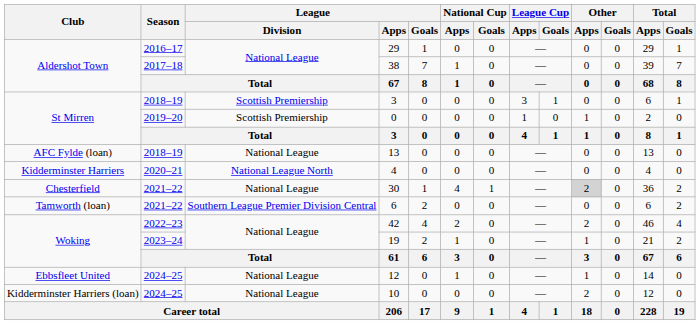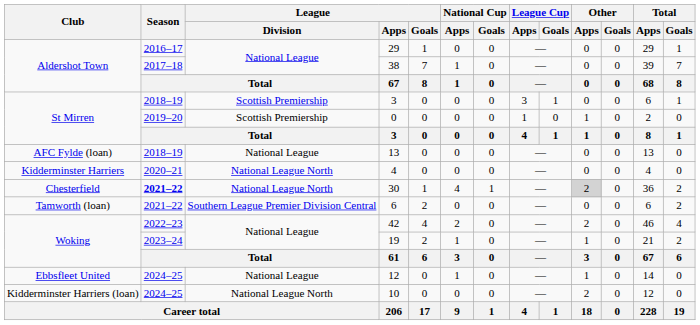 <table class="wikitable" style="text-align:center">
 <tr>
 <th rowspan="2">Club</th>
 <th rowspan="2">Season</th>
 <th colspan="3">League</th>
 <th colspan="2">National Cup</th>
 <th colspan="2"><a href='#'>League Cup</a></th>
 <th colspan="2">Other</th>
 <th colspan="2">Total</th>
 </tr>
 <tr>
 <th>Division</th>
 <th>Apps</th>
 <th>Goals</th>
 <th>Apps</th>
 <th>Goals</th>
 <th>Apps</th>
 <th>Goals</th>
 <th>Apps</th>
 <th>Goals</th>
 <th>Apps</th>
 <th>Goals</th>
 </tr>
 <tr>
 <td rowspan="3"><a href='#'>Aldershot Town</a></td>
 <td><a href='#'>2016–17</a></td>
 <td rowspan="2"><a href='#'>National League</a></td>
 <td>29</td>
 <td>1</td>
 <td>0</td>
 <td>0</td>
 <td colspan="2">—</td>
 <td>0</td>
 <td>0</td>
 <td>29</td>
 <td>1</td>
 </tr>
 <tr>
 <td><a href='#'>2017–18</a></td>
 <td>38</td>
 <td>7</td>
 <td>1</td>
 <td>0</td>
 <td colspan="2">—</td>
 <td>0</td>
 <td>0</td>
 <td>39</td>
 <td>7</td>
 </tr>
 <tr>
 <th colspan="2">Total</th>
 <th>67</th>
 <th>8</th>
 <th>1</th>
 <th>0</th>
 <th colspan="2">—</th>
 <th>0</th>
 <th>0</th>
 <th>68</th>
 <th>8</th>
 </tr>
 <tr>
 <td rowspan=3><a href='#'>St Mirren</a></td>
 <td><a href='#'>2018–19</a></td>
 <td><a href='#'>Scottish Premiership</a></td>
 <td>3</td>
 <td>0</td>
 <td>0</td>
 <td>0</td>
 <td>3</td>
 <td>1</td>
 <td>0</td>
 <td>0</td>
 <td>6</td>
 <td>1</td>
 </tr>
 <tr>
 <td><a href='#'>2019–20</a></td>
 <td>Scottish Premiership</td>
 <td>0</td>
 <td>0</td>
 <td>0</td>
 <td>0</td>
 <td>1</td>
 <td>0</td>
 <td>1</td>
 <td>0</td>
 <td>2</td>
 <td>0</td>
 </tr>
 <tr>
 <th colspan="2">Total</th>
 <th>3</th>
 <th>0</th>
 <th>0</th>
 <th>0</th>
 <th>4</th>
 <th>1</th>
 <th>1</th>
 <th>0</th>
 <th>8</th>
 <th>1</th>
 </tr>
 <tr>
 <td><a href='#'>AFC Fylde</a> (loan)</td>
 <td><a href='#'>2018–19</a></td>
 <td>National League</td>
 <td>13</td>
 <td>0</td>
 <td>0</td>
 <td>0</td>
 <td colspan="2">—</td>
 <td>0</td>
 <td>0</td>
 <td>13</td>
 <td>0</td>
 </tr>
 <tr>
 <td><a href='#'>Kidderminster Harriers</a></td>
 <td><a href='#'>2020–21</a></td>
 <td><a href='#'>National League North</a></td>
 <td>4</td>
 <td>0</td>
 <td>0</td>
 <td>0</td>
 <td colspan="2">—</td>
 <td>0</td>
 <td>0</td>
 <td>4</td>
 <td>0</td>
 </tr>
 <tr>
 <td><a href='#'>Chesterfield</a></td>
-<td><a href='#'>2021–22</a></td>
-<td>National League</td>
+<td><strong><a href='#'>2021–22</a></strong></td>
+<td><a href='#'>National League North</a></td>
 <td>30</td>
 <td>1</td>
 <td>4</td>
 <td>1</td>
 <td colspan="2">—</td>
 <td style="background: lightgrey;">2</td>
 <td>0</td>
 <td>36</td>
 <td>2</td>
 </tr>
 <tr>
 <td><a href='#'>Tamworth</a> (loan)</td>
 <td><a href='#'>2021–22</a></td>
 <td><a href='#'>Southern League Premier Division Central</a></td>
 <td>6</td>
 <td>2</td>
 <td>0</td>
 <td>0</td>
 <td colspan="2">—</td>
 <td>0</td>
 <td>0</td>
 <td>6</td>
 <td>2</td>
 </tr>
 <tr>
 <td rowspan="3"><a href='#'>Woking</a></td>
 <td><a href='#'>2022–23</a></td>
 <td rowspan="2">National League</td>
 <td>42</td>
 <td>4</td>
 <td>2</td>
 <td>0</td>
 <td colspan="2">—</td>
 <td>2</td>
 <td>0</td>
 <td>46</td>
 <td>4</td>
 </tr>
 <tr>
 <td><a href='#'>2023–24</a></td>
 <td>19</td>
 <td>2</td>
 <td>1</td>
 <td>0</td>
 <td colspan="2">—</td>
 <td>1</td>
 <td>0</td>
 <td>21</td>
 <td>2</td>
 </tr>
 <tr>
 <th colspan="2">Total</th>
 <th>61</th>
 <th>6</th>
 <th>3</th>
 <th>0</th>
 <th colspan="2">—</th>
 <th>3</th>
 <th>0</th>
 <th>67</th>
 <th>6</th>
 </tr>
 <tr>
 <td><a href='#'>Ebbsfleet United</a></td>
 <td><a href='#'>2024–25</a></td>
 <td>National League</td>
 <td>12</td>
 <td>0</td>
 <td>1</td>
 <td>0</td>
 <td colspan="2">—</td>
 <td>1</td>
 <td>0</td>
 <td>14</td>
 <td>0</td>
 </tr>
 <tr>
 <td>Kidderminster Harriers (loan)</td>
 <td><a href='#'>2024–25</a></td>
-<td>National League</td>
+<td>National League North</td>
 <td>10</td>
 <td>0</td>
 <td>0</td>
 <td>0</td>
 <td colspan="2">—</td>
 <td>2</td>
 <td>0</td>
 <td>12</td>
 <td>0</td>
 </tr>
 <tr>
 <th colspan="3">Career total</th>
 <th>206</th>
 <th>17</th>
 <th>9</th>
 <th>1</th>
 <th>4</th>
 <th>1</th>
 <th>18</th>
 <th>0</th>
 <th>228</th>
 <th>19</th>
 </tr>
 </table>
